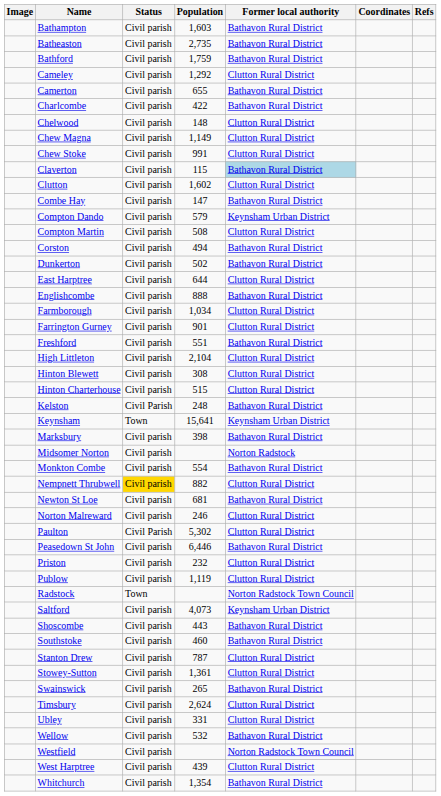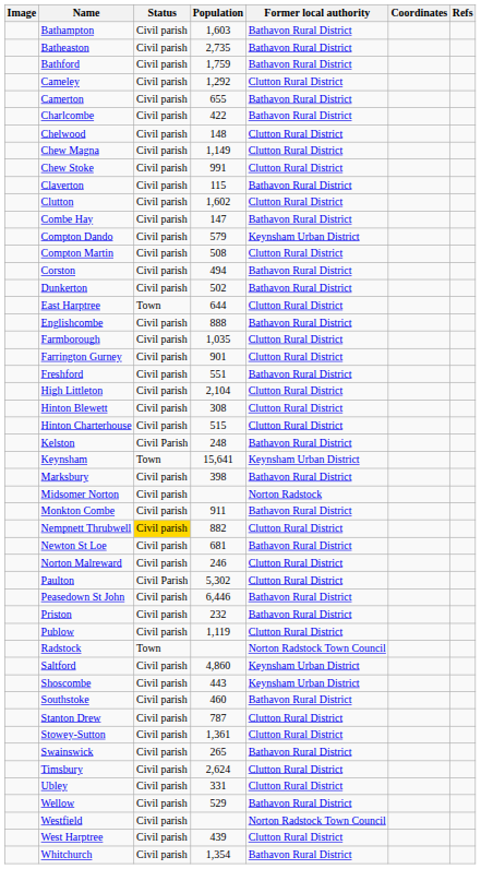 <table class="wikitable sortable">
 <tr>
 <th class="unsortable">Image</th>
 <th>Name</th>
 <th>Status</th>
 <th>Population</th>
 <th>Former local authority</th>
 <th class="unsortable">Coordinates</th>
 <th class="unsortable">Refs</th>
 </tr>
 <tr>
 <td></td>
 <td><a href='#'>Bathampton</a></td>
 <td>Civil parish</td>
 <td style="text-align:center;">1,603</td>
 <td><a href='#'>Bathavon Rural District</a></td>
 <td></td>
 <td></td>
 </tr>
 <tr>
 <td></td>
 <td><a href='#'>Batheaston</a></td>
 <td>Civil parish</td>
 <td style="text-align:center;">2,735</td>
 <td><a href='#'>Bathavon Rural District</a></td>
 <td></td>
 <td></td>
 </tr>
 <tr>
 <td></td>
 <td><a href='#'>Bathford</a></td>
 <td>Civil parish</td>
 <td style="text-align:center;">1,759</td>
 <td><a href='#'>Bathavon Rural District</a></td>
 <td></td>
 <td></td>
 </tr>
 <tr>
 <td></td>
 <td><a href='#'>Cameley</a></td>
 <td>Civil parish</td>
 <td style="text-align:center;">1,292</td>
 <td><a href='#'>Clutton Rural District</a></td>
 <td></td>
 <td></td>
 </tr>
 <tr>
 <td></td>
 <td><a href='#'>Camerton</a></td>
 <td>Civil parish</td>
 <td style="text-align:center;">655</td>
 <td><a href='#'>Bathavon Rural District</a></td>
 <td></td>
 <td></td>
 </tr>
 <tr>
 <td></td>
 <td><a href='#'>Charlcombe</a></td>
 <td>Civil parish</td>
 <td style="text-align:center;">422</td>
 <td><a href='#'>Bathavon Rural District</a></td>
 <td></td>
 <td></td>
 </tr>
 <tr>
 <td></td>
 <td><a href='#'>Chelwood</a></td>
 <td>Civil parish</td>
 <td style="text-align:center;">148</td>
 <td><a href='#'>Clutton Rural District</a></td>
 <td></td>
 <td></td>
 </tr>
 <tr>
 <td></td>
 <td><a href='#'>Chew Magna</a></td>
 <td>Civil parish</td>
 <td style="text-align:center;">1,149</td>
 <td><a href='#'>Clutton Rural District</a></td>
 <td></td>
 <td></td>
 </tr>
 <tr>
 <td></td>
 <td><a href='#'>Chew Stoke</a></td>
 <td>Civil parish</td>
 <td style="text-align:center;">991</td>
 <td><a href='#'>Clutton Rural District</a></td>
 <td></td>
 <td></td>
 </tr>
 <tr>
 <td></td>
 <td><a href='#'>Claverton</a></td>
 <td>Civil parish</td>
 <td style="text-align:center;">115</td>
-<td style="background: lightblue;"><a href='#'>Bathavon Rural District</a></td>
+<td><a href='#'>Bathavon Rural District</a></td>
 <td></td>
 <td></td>
 </tr>
 <tr>
 <td></td>
 <td><a href='#'>Clutton</a></td>
 <td>Civil parish</td>
 <td style="text-align:center;">1,602</td>
 <td><a href='#'>Clutton Rural District</a></td>
 <td></td>
 <td></td>
 </tr>
 <tr>
 <td></td>
 <td><a href='#'>Combe Hay</a></td>
 <td>Civil parish</td>
 <td style="text-align:center;">147</td>
 <td><a href='#'>Bathavon Rural District</a></td>
 <td></td>
 <td></td>
 </tr>
 <tr>
 <td></td>
 <td><a href='#'>Compton Dando</a></td>
 <td>Civil parish</td>
 <td style="text-align:center;">579</td>
 <td><a href='#'>Keynsham Urban District</a></td>
 <td></td>
 <td></td>
 </tr>
 <tr>
 <td></td>
 <td><a href='#'>Compton Martin</a></td>
 <td>Civil parish</td>
 <td style="text-align:center;">508</td>
 <td><a href='#'>Clutton Rural District</a></td>
 <td></td>
 <td></td>
 </tr>
 <tr>
 <td></td>
 <td><a href='#'>Corston</a></td>
 <td>Civil parish</td>
 <td style="text-align:center;">494</td>
 <td><a href='#'>Bathavon Rural District</a></td>
 <td></td>
 <td></td>
 </tr>
 <tr>
 <td></td>
 <td><a href='#'>Dunkerton</a></td>
 <td>Civil parish</td>
 <td style="text-align:center;">502</td>
 <td><a href='#'>Bathavon Rural District</a></td>
 <td></td>
 <td></td>
 </tr>
 <tr>
 <td></td>
 <td><a href='#'>East Harptree</a></td>
-<td>Civil parish</td>
+<td>Town</td>
 <td style="text-align:center;">644</td>
 <td><a href='#'>Clutton Rural District</a></td>
 <td></td>
 <td></td>
 </tr>
 <tr>
 <td></td>
 <td><a href='#'>Englishcombe</a></td>
 <td>Civil parish</td>
 <td style="text-align:center;">888</td>
 <td><a href='#'>Bathavon Rural District</a></td>
 <td></td>
 <td></td>
 </tr>
 <tr>
 <td></td>
 <td><a href='#'>Farmborough</a></td>
 <td>Civil parish</td>
-<td style="text-align:center;">1,034</td>
+<td style="text-align:center;">1,035</td>
 <td><a href='#'>Clutton Rural District</a></td>
 <td></td>
 <td></td>
 </tr>
 <tr>
 <td></td>
 <td><a href='#'>Farrington Gurney</a></td>
 <td>Civil parish</td>
 <td style="text-align:center;">901</td>
 <td><a href='#'>Clutton Rural District</a></td>
 <td></td>
 <td></td>
 </tr>
 <tr>
 <td></td>
 <td><a href='#'>Freshford</a></td>
 <td>Civil parish</td>
 <td style="text-align:center;">551</td>
 <td><a href='#'>Bathavon Rural District</a></td>
 <td></td>
 <td></td>
 </tr>
 <tr>
 <td></td>
 <td><a href='#'>High Littleton</a></td>
 <td>Civil parish</td>
 <td style="text-align:center;">2,104</td>
 <td><a href='#'>Clutton Rural District</a></td>
 <td></td>
 <td></td>
 </tr>
 <tr>
 <td></td>
 <td><a href='#'>Hinton Blewett</a></td>
 <td>Civil parish</td>
 <td style="text-align:center;">308</td>
 <td><a href='#'>Clutton Rural District</a></td>
 <td></td>
 <td></td>
 </tr>
 <tr>
 <td></td>
 <td><a href='#'>Hinton Charterhouse</a></td>
 <td>Civil parish</td>
 <td style="text-align:center;">515</td>
 <td><a href='#'>Clutton Rural District</a></td>
 <td></td>
 <td></td>
 </tr>
 <tr>
 <td></td>
 <td><a href='#'>Kelston</a></td>
 <td>Civil Parish</td>
 <td style="text-align:center;">248</td>
 <td><a href='#'>Bathavon Rural District</a></td>
 <td></td>
 <td></td>
 </tr>
 <tr>
 <td></td>
 <td><a href='#'>Keynsham</a></td>
 <td>Town</td>
 <td style="text-align:center;">15,641</td>
 <td><a href='#'>Keynsham Urban District</a></td>
 <td></td>
 <td></td>
 </tr>
 <tr>
 <td></td>
 <td><a href='#'>Marksbury</a></td>
 <td>Civil parish</td>
 <td style="text-align:center;">398</td>
 <td><a href='#'>Bathavon Rural District</a></td>
 <td></td>
 <td></td>
 </tr>
 <tr>
 <td></td>
 <td><a href='#'>Midsomer Norton</a></td>
 <td>Civil parish</td>
 <td></td>
 <td><a href='#'>Norton Radstock</a></td>
 <td></td>
 <td></td>
 </tr>
 <tr>
 <td></td>
 <td><a href='#'>Monkton Combe</a></td>
 <td>Civil parish</td>
-<td style="text-align:center;">554</td>
+<td style="text-align:center;">911</td>
 <td><a href='#'>Bathavon Rural District</a></td>
 <td></td>
 <td></td>
 </tr>
 <tr>
 <td></td>
 <td><a href='#'>Nempnett Thrubwell</a></td>
 <td style="background: gold;">Civil parish</td>
 <td style="text-align:center;">882</td>
 <td><a href='#'>Clutton Rural District</a></td>
 <td></td>
 <td></td>
 </tr>
 <tr>
 <td></td>
 <td><a href='#'>Newton St Loe</a></td>
 <td>Civil parish</td>
 <td style="text-align:center;">681</td>
 <td><a href='#'>Bathavon Rural District</a></td>
 <td></td>
 <td></td>
 </tr>
 <tr>
 <td></td>
 <td><a href='#'>Norton Malreward</a></td>
 <td>Civil parish</td>
 <td style="text-align:center;">246</td>
 <td><a href='#'>Clutton Rural District</a></td>
 <td></td>
 <td></td>
 </tr>
 <tr>
 <td></td>
 <td><a href='#'>Paulton</a></td>
 <td>Civil Parish</td>
 <td style="text-align:center;">5,302</td>
 <td><a href='#'>Clutton Rural District</a></td>
 <td></td>
 <td></td>
 </tr>
 <tr>
 <td></td>
 <td><a href='#'>Peasedown St John</a></td>
 <td>Civil parish</td>
 <td style="text-align:center;">6,446</td>
 <td><a href='#'>Bathavon Rural District</a></td>
 <td></td>
 <td></td>
 </tr>
 <tr>
 <td></td>
 <td><a href='#'>Priston</a></td>
 <td>Civil parish</td>
 <td style="text-align:center;">232</td>
-<td><a href='#'>Clutton Rural District</a></td>
+<td><a href='#'>Bathavon Rural District</a></td>
 <td></td>
 <td></td>
 </tr>
 <tr>
 <td></td>
 <td><a href='#'>Publow</a></td>
 <td>Civil parish</td>
 <td style="text-align:center;">1,119</td>
 <td><a href='#'>Clutton Rural District</a></td>
 <td></td>
 <td></td>
 </tr>
 <tr>
 <td></td>
 <td><a href='#'>Radstock</a></td>
 <td>Town</td>
 <td></td>
 <td><a href='#'>Norton Radstock Town Council</a></td>
 <td></td>
 <td></td>
 </tr>
 <tr>
 <td></td>
 <td><a href='#'>Saltford</a></td>
 <td>Civil parish</td>
-<td style="text-align:center;">4,073</td>
+<td style="text-align:center;">4,860</td>
 <td><a href='#'>Keynsham Urban District</a></td>
 <td></td>
 <td></td>
 </tr>
 <tr>
 <td></td>
 <td><a href='#'>Shoscombe</a></td>
 <td>Civil parish</td>
 <td style="text-align:center;">443</td>
-<td><a href='#'>Bathavon Rural District</a></td>
+<td><a href='#'>Keynsham Urban District</a></td>
 <td></td>
 <td></td>
 </tr>
 <tr>
 <td></td>
 <td><a href='#'>Southstoke</a></td>
 <td>Civil parish</td>
 <td style="text-align:center;">460</td>
 <td><a href='#'>Bathavon Rural District</a></td>
 <td></td>
 <td></td>
 </tr>
 <tr>
 <td></td>
 <td><a href='#'>Stanton Drew</a></td>
 <td>Civil parish</td>
 <td style="text-align:center;">787</td>
 <td><a href='#'>Clutton Rural District</a></td>
 <td></td>
 <td></td>
 </tr>
 <tr>
 <td></td>
 <td><a href='#'>Stowey-Sutton</a></td>
 <td>Civil parish</td>
 <td style="text-align:center;">1,361</td>
 <td><a href='#'>Clutton Rural District</a></td>
 <td></td>
 <td></td>
 </tr>
 <tr>
 <td></td>
 <td><a href='#'>Swainswick</a></td>
 <td>Civil parish</td>
 <td style="text-align:center;">265</td>
 <td><a href='#'>Bathavon Rural District</a></td>
 <td></td>
 <td></td>
 </tr>
 <tr>
 <td></td>
 <td><a href='#'>Timsbury</a></td>
 <td>Civil parish</td>
 <td style="text-align:center;">2,624</td>
 <td><a href='#'>Clutton Rural District</a></td>
 <td></td>
 <td></td>
 </tr>
 <tr>
 <td></td>
 <td><a href='#'>Ubley</a></td>
 <td>Civil parish</td>
 <td style="text-align:center;">331</td>
 <td><a href='#'>Clutton Rural District</a></td>
 <td></td>
 <td></td>
 </tr>
 <tr>
 <td></td>
 <td><a href='#'>Wellow</a></td>
 <td>Civil parish</td>
-<td style="text-align:center;">532</td>
+<td style="text-align:center;">529</td>
 <td><a href='#'>Bathavon Rural District</a></td>
 <td></td>
 <td></td>
 </tr>
 <tr>
 <td></td>
 <td><a href='#'>Westfield</a></td>
 <td>Civil parish</td>
 <td></td>
 <td><a href='#'>Norton Radstock Town Council</a></td>
 <td></td>
 <td></td>
 </tr>
 <tr>
 <td></td>
 <td><a href='#'>West Harptree</a></td>
 <td>Civil parish</td>
 <td style="text-align:center;">439</td>
 <td><a href='#'>Clutton Rural District</a></td>
 <td></td>
 <td></td>
 </tr>
 <tr>
 <td></td>
 <td><a href='#'>Whitchurch</a></td>
 <td>Civil parish</td>
 <td style="text-align:center;">1,354</td>
 <td><a href='#'>Bathavon Rural District</a></td>
 <td></td>
 <td></td>
 </tr>
 </table>
